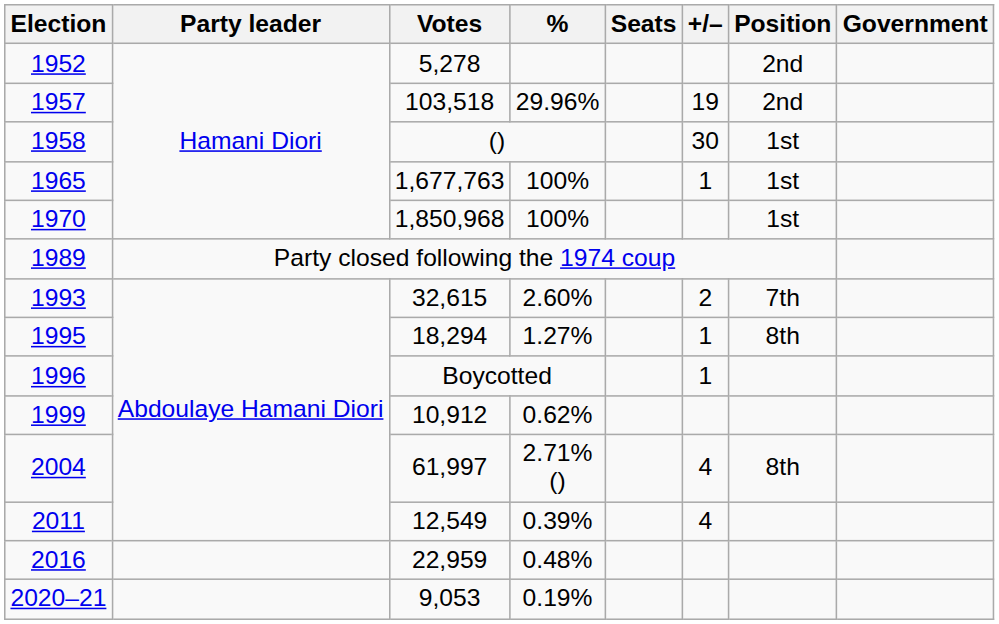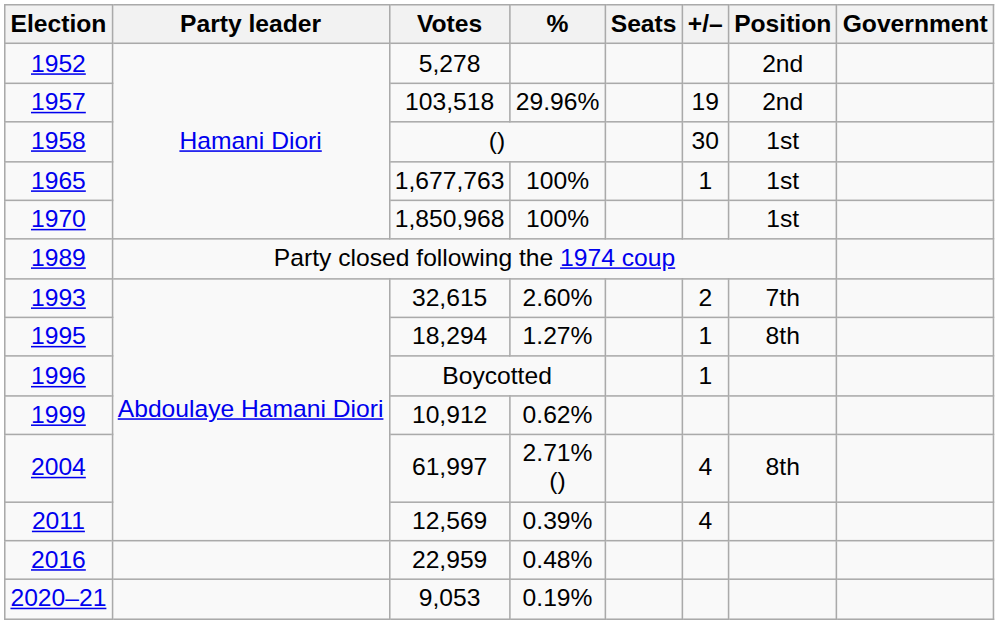 <table class="wikitable" style="text-align:center">
 <tr>
 <th>Election</th>
 <th>Party leader</th>
 <th>Votes</th>
 <th><strong>%</strong></th>
 <th><strong>Seats</strong></th>
 <th>+/–</th>
 <th><strong>Position</strong></th>
 <th>Government</th>
 </tr>
 <tr>
 <td><a href='#'>1952</a></td>
 <td rowspan="5"><a href='#'>Hamani Diori</a></td>
 <td>5,278</td>
 <td></td>
 <td></td>
 <td></td>
 <td> 2nd</td>
 <td></td>
 </tr>
 <tr>
 <td><a href='#'>1957</a></td>
 <td>103,518</td>
 <td>29.96%</td>
 <td></td>
 <td> 19</td>
 <td> 2nd</td>
 <td></td>
 </tr>
 <tr>
 <td><a href='#'>1958</a></td>
 <td colspan="2">()</td>
 <td></td>
 <td> 30</td>
 <td> 1st</td>
 <td></td>
 </tr>
 <tr>
 <td><a href='#'>1965</a></td>
 <td>1,677,763</td>
 <td>100%</td>
 <td></td>
 <td> 1</td>
 <td> 1st</td>
 <td></td>
 </tr>
 <tr>
 <td><a href='#'>1970</a></td>
 <td>1,850,968</td>
 <td>100%</td>
 <td></td>
 <td></td>
 <td> 1st</td>
 <td></td>
 </tr>
 <tr>
 <td><a href='#'>1989</a></td>
 <td colspan="6">Party closed following the <a href='#'>1974 coup</a></td>
 <td></td>
 </tr>
 <tr>
 <td><a href='#'>1993</a></td>
 <td rowspan="6"><a href='#'>Abdoulaye Hamani Diori</a></td>
 <td>32,615</td>
 <td>2.60%</td>
 <td></td>
 <td> 2</td>
 <td> 7th</td>
 <td></td>
 </tr>
 <tr>
 <td><a href='#'>1995</a></td>
 <td>18,294</td>
 <td>1.27%</td>
 <td></td>
 <td> 1</td>
 <td> 8th</td>
 <td></td>
 </tr>
 <tr>
 <td><a href='#'>1996</a></td>
 <td colspan="2">Boycotted</td>
 <td></td>
 <td> 1</td>
 <td></td>
 <td></td>
 </tr>
 <tr>
 <td><a href='#'>1999</a></td>
 <td>10,912</td>
 <td>0.62%</td>
 <td></td>
 <td></td>
 <td></td>
 <td></td>
 </tr>
 <tr>
 <td><a href='#'>2004</a></td>
 <td>61,997</td>
 <td>2.71%<br>()</td>
 <td></td>
 <td> 4</td>
 <td> 8th</td>
 <td></td>
 </tr>
 <tr>
 <td><a href='#'>2011</a></td>
-<td>12,549</td>
+<td>12,569</td>
 <td>0.39%</td>
 <td></td>
 <td> 4</td>
 <td></td>
 <td></td>
 </tr>
 <tr>
 <td><a href='#'>2016</a></td>
 <td></td>
 <td>22,959</td>
 <td>0.48%</td>
 <td></td>
 <td></td>
 <td></td>
 <td></td>
 </tr>
 <tr>
 <td><a href='#'>2020–21</a></td>
 <td></td>
 <td>9,053</td>
 <td>0.19%</td>
 <td></td>
 <td></td>
 <td></td>
 <td></td>
 </tr>
 </table>
